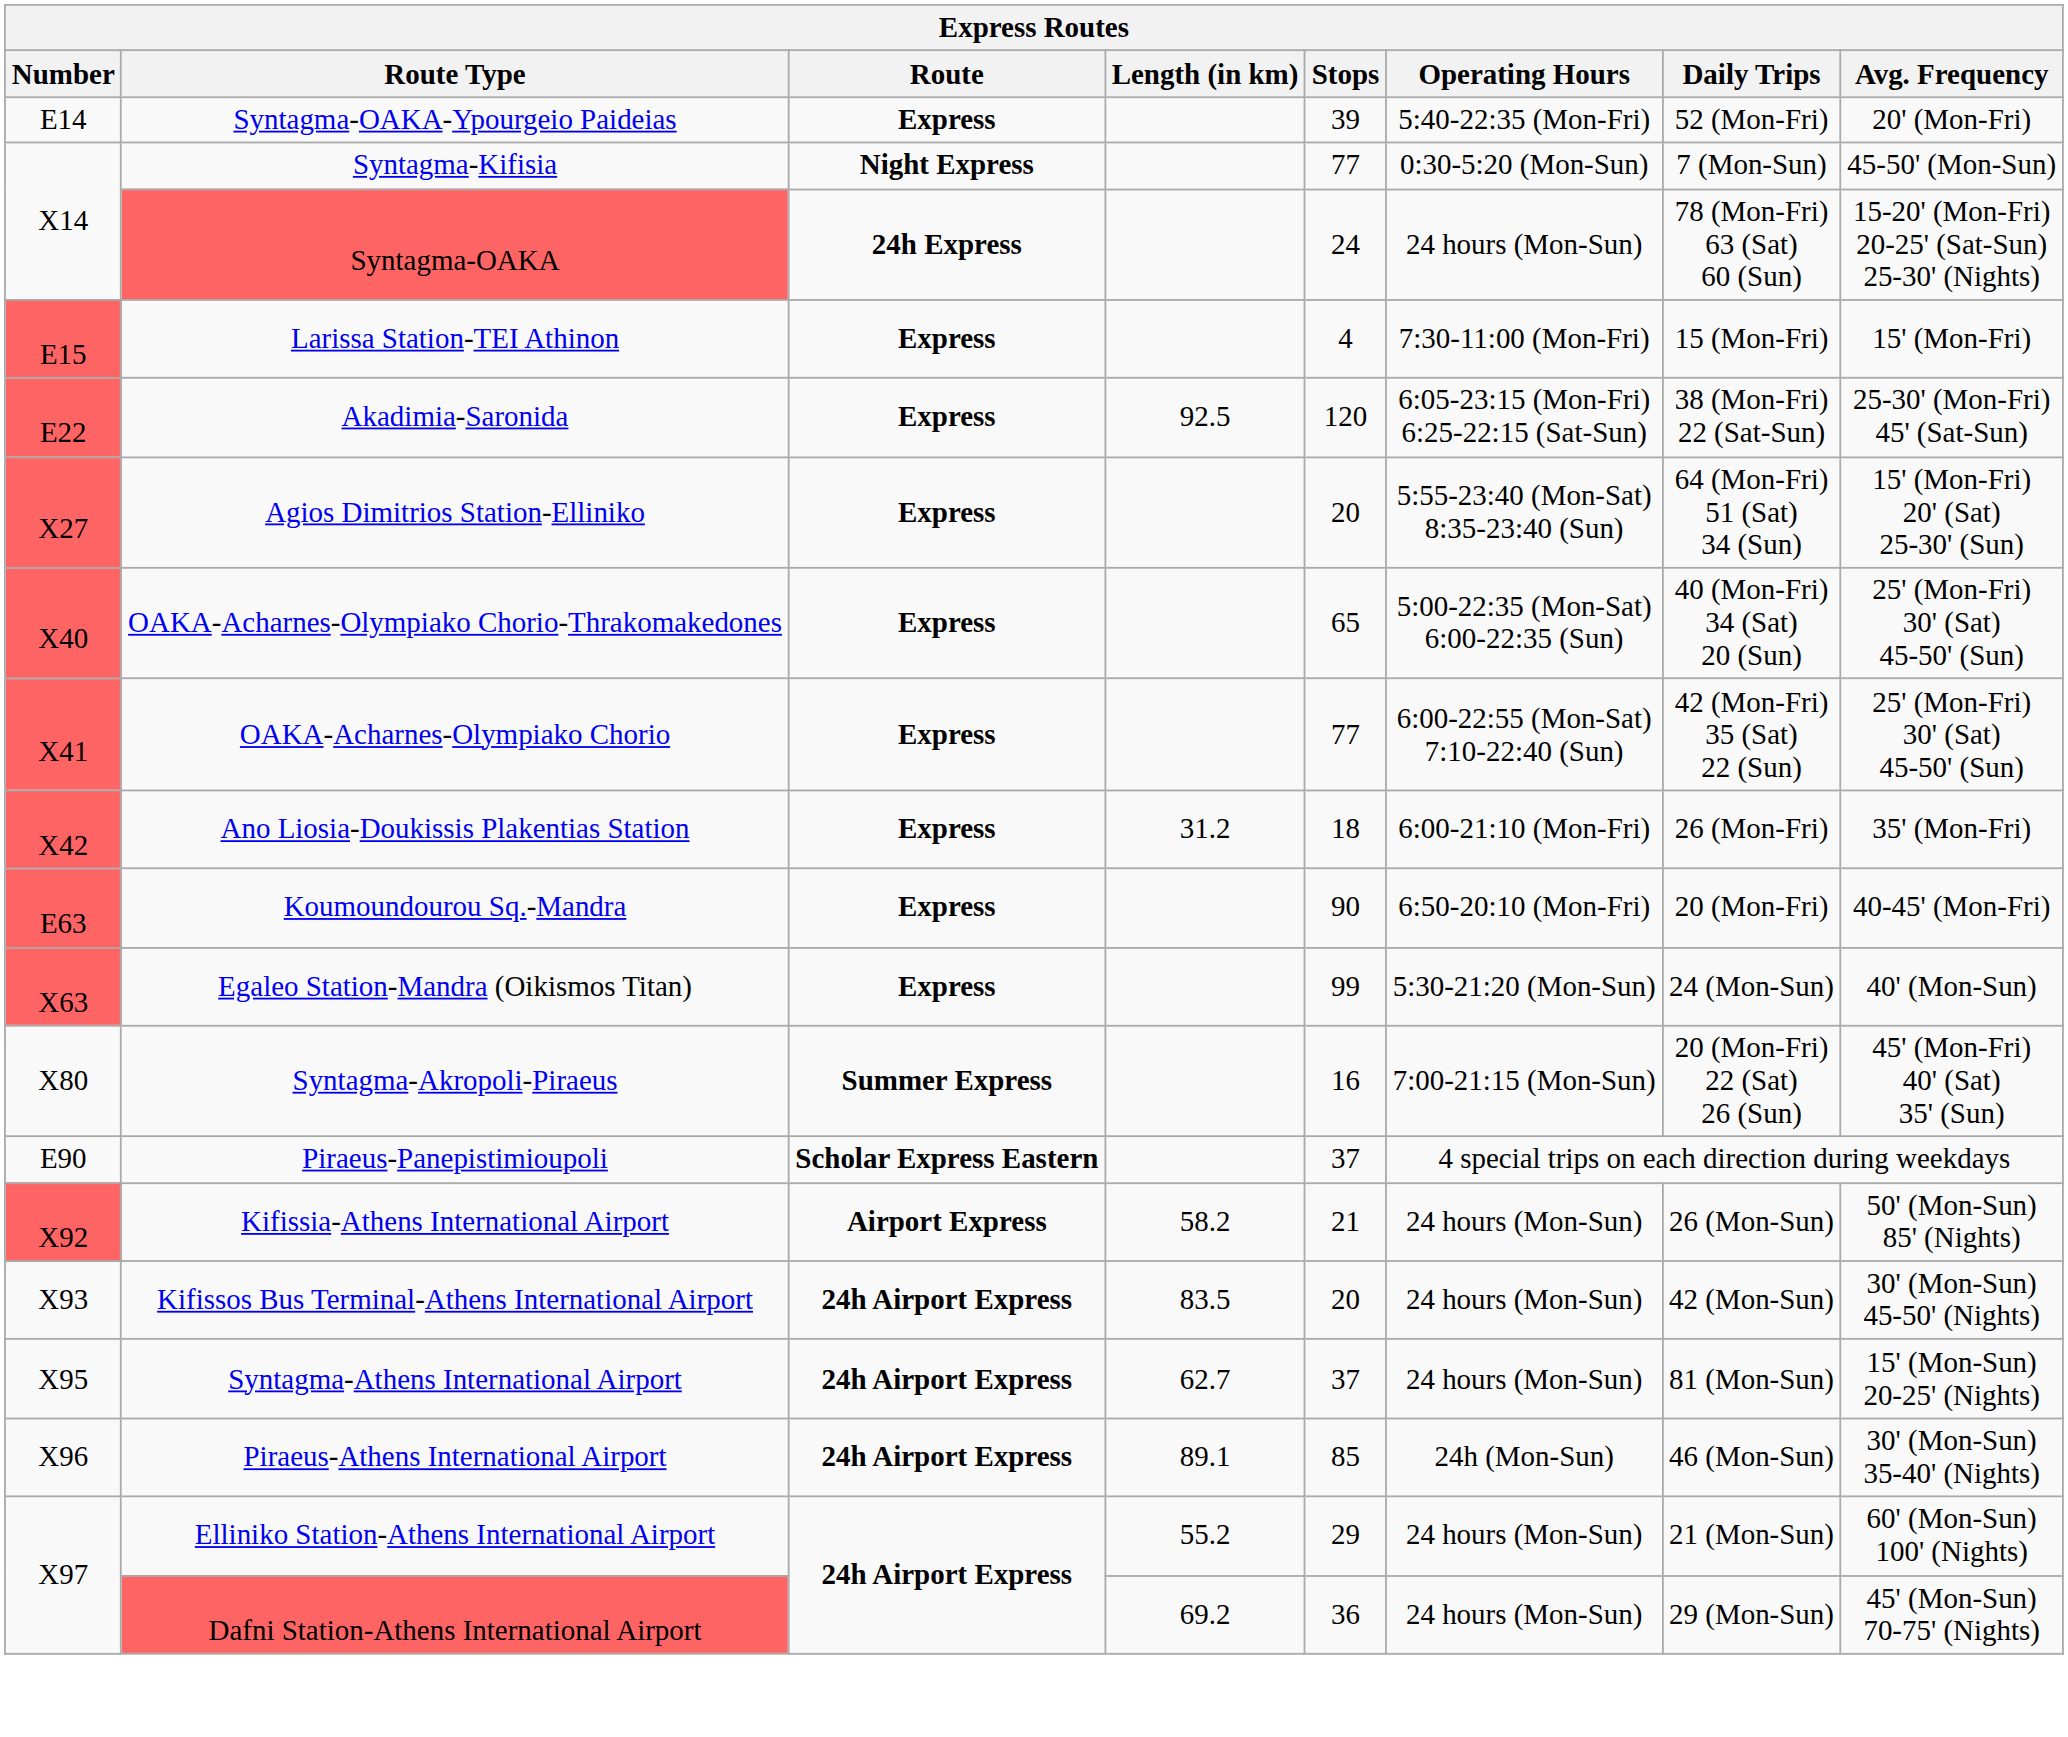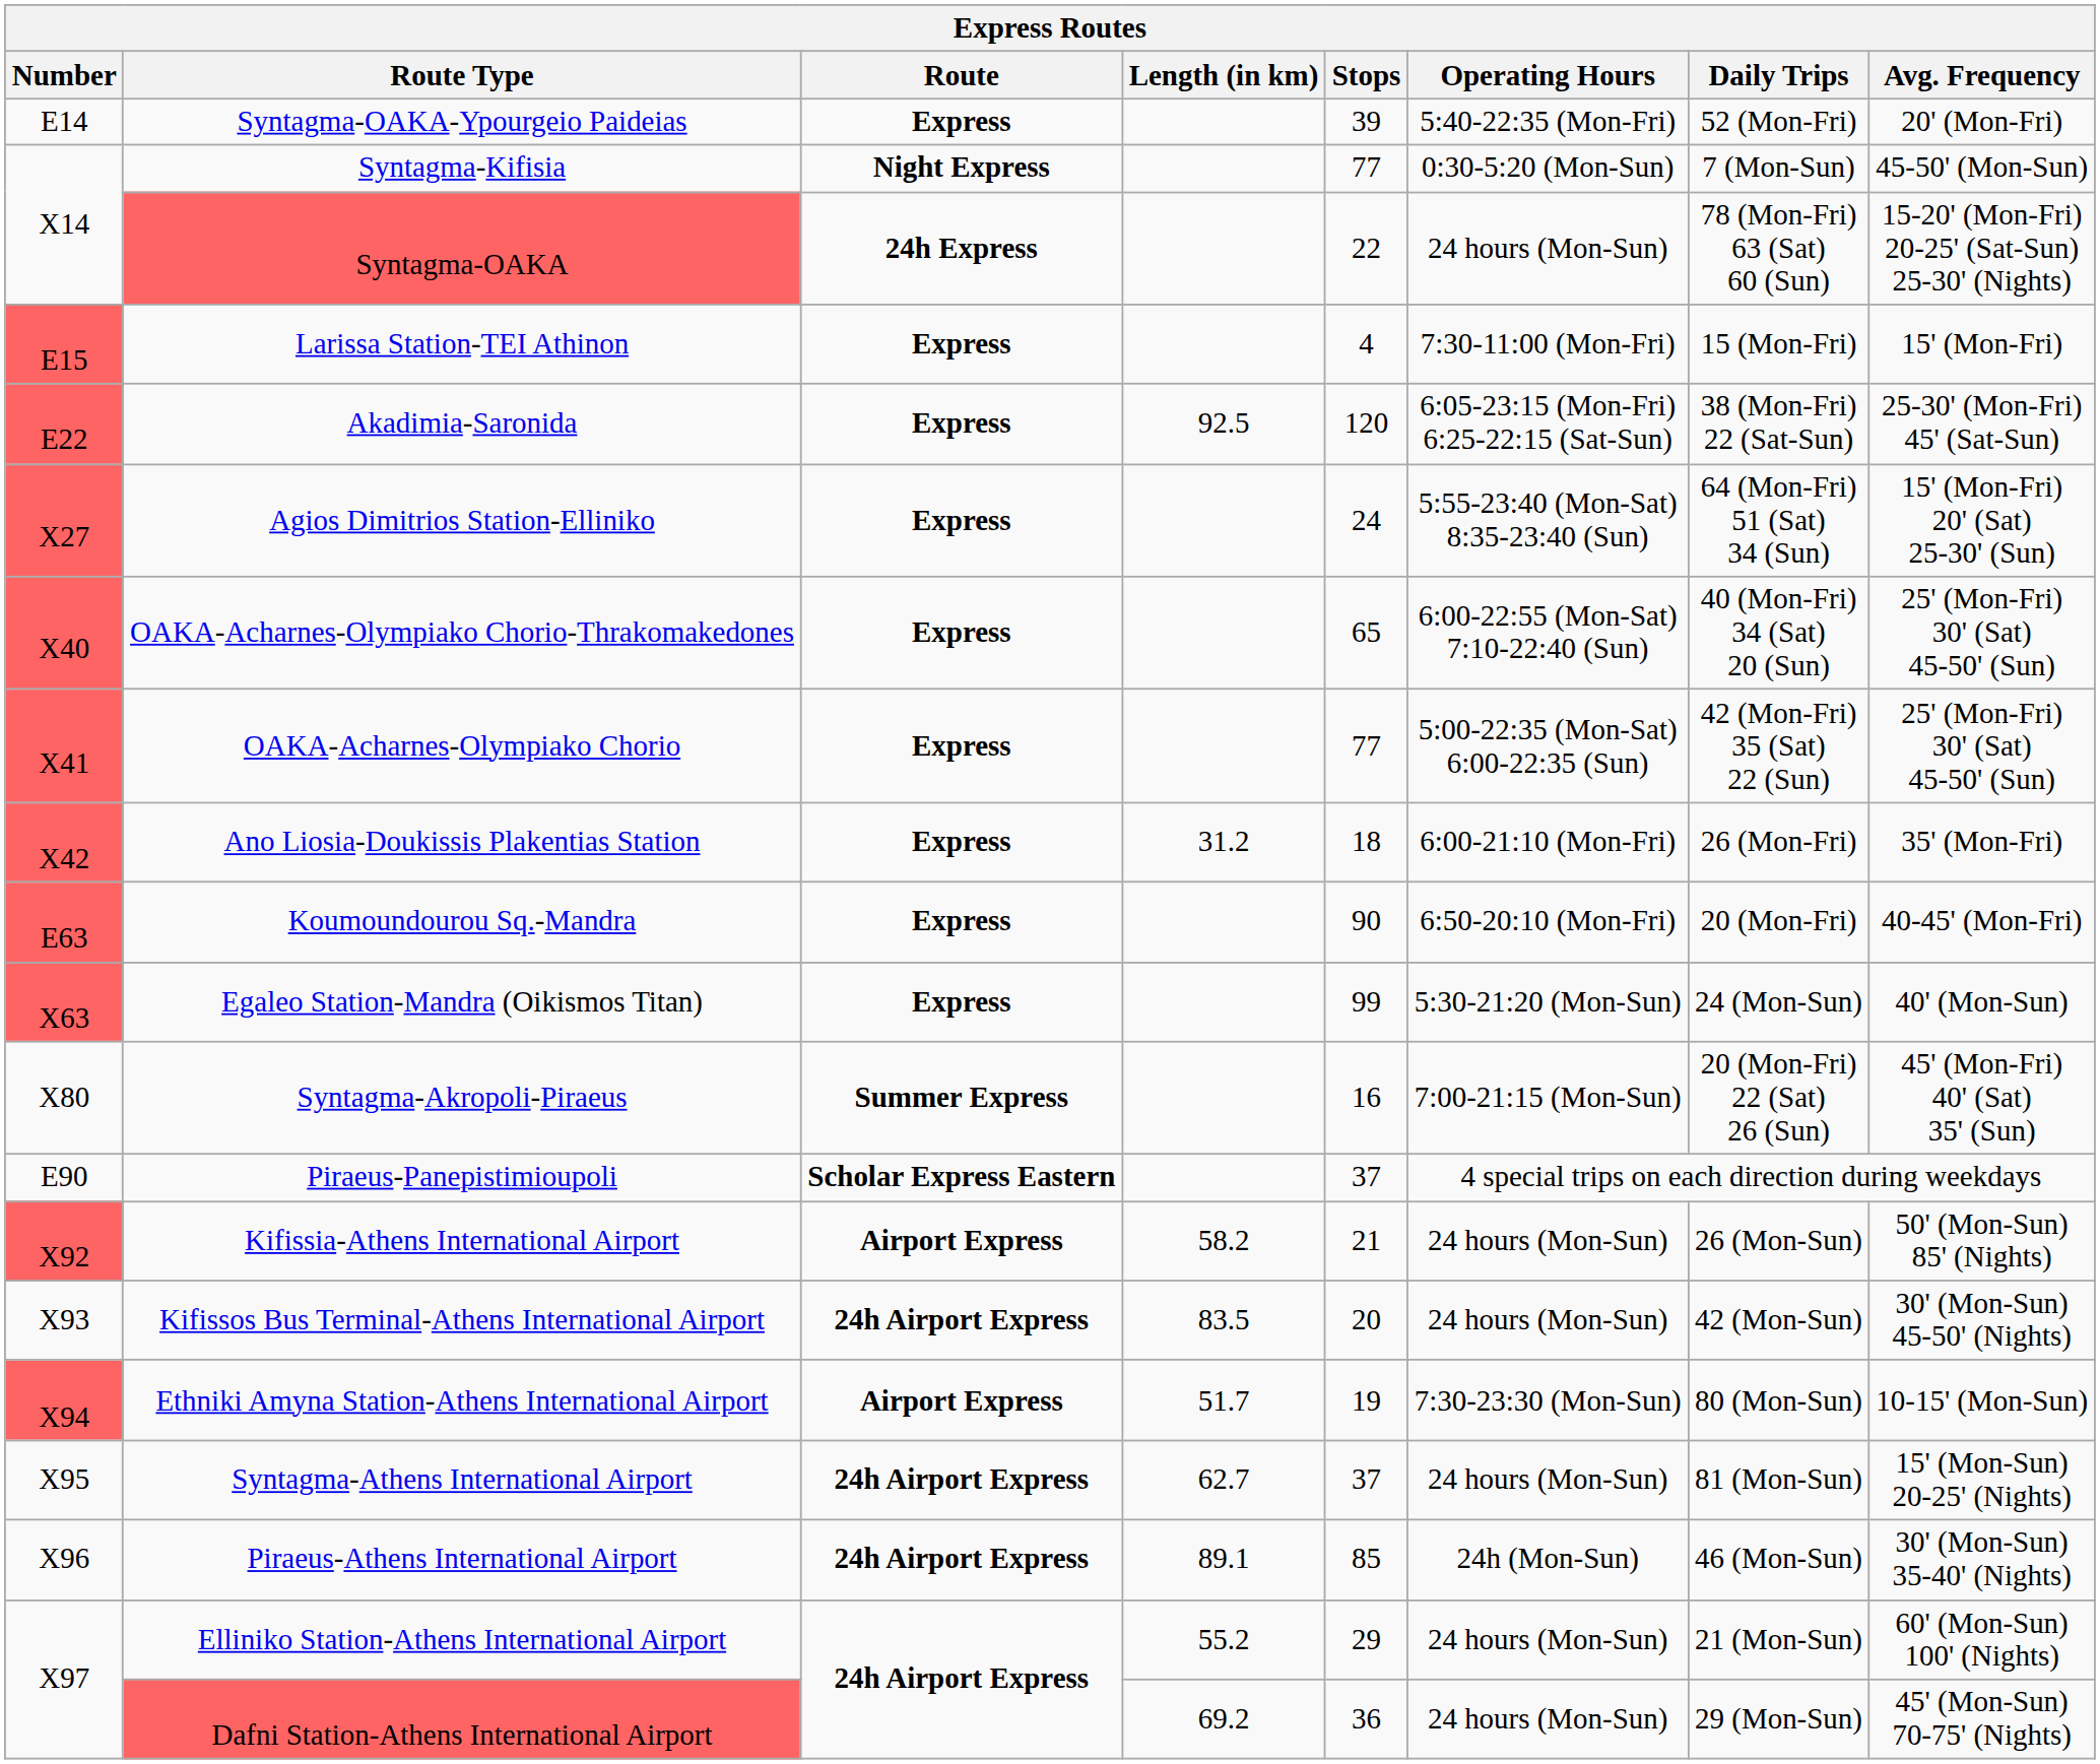 <table cellpadding="5" style="margin:0 auto; text-align:center;"  class="mw-collapsible mw-collapsed wikitable">
 <tr>
 <th colspan="8">Express Routes</th>
 </tr>
 <tr>
 <th>Number</th>
 <th>Route Type</th>
 <th>Route</th>
 <th>Length (in km)</th>
 <th>Stops</th>
 <th>Operating Hours</th>
 <th>Daily Trips</th>
 <th>Avg. Frequency</th>
 </tr>
 <tr>
 <td>E14</td>
 <td><a href='#'>Syntagma</a>-<a href='#'>OAKA</a>-<a href='#'>Ypourgeio Paideias</a></td>
 <td><span><strong>Express</strong></span></td>
 <td></td>
 <td>39</td>
 <td>5:40-22:35 (Mon-Fri)</td>
 <td>52 (Mon-Fri)</td>
 <td>20' (Mon-Fri)</td>
 </tr>
 <tr>
 <td rowspan="2">X14</td>
 <td><a href='#'>Syntagma</a>-<a href='#'>Kifisia</a></td>
 <td><span><strong>Night Express</strong></span></td>
 <td></td>
 <td>77</td>
 <td>0:30-5:20 (Mon-Sun)</td>
 <td>7 (Mon-Sun)</td>
 <td>45-50' (Mon-Sun)</td>
 </tr>
 <tr>
 <td style="background:#ff6464;"><br>Syntagma-OAKA</td>
 <td><span><strong>24h Express</strong></span></td>
 <td></td>
-<td>24</td>
+<td>22</td>
 <td>24 hours (Mon-Sun)</td>
 <td>78 (Mon-Fri)<br>63 (Sat)<br>60 (Sun)</td>
 <td>15-20' (Mon-Fri)<br>20-25' (Sat-Sun)<br>25-30' (Nights)</td>
 </tr>
 <tr>
 <td style="background:#ff6464;"><br>E15</td>
 <td><a href='#'>Larissa Station</a>-<a href='#'>TEI Athinon</a></td>
 <td><span><strong>Express</strong></span></td>
 <td></td>
 <td>4</td>
 <td>7:30-11:00 (Mon-Fri)</td>
 <td>15 (Mon-Fri)</td>
 <td>15' (Mon-Fri)</td>
 </tr>
 <tr>
 <td style="background:#ff6464;"><br>E22</td>
 <td><a href='#'>Akadimia</a>-<a href='#'>Saronida</a></td>
 <td><span><strong>Express</strong></span></td>
 <td>92.5</td>
 <td>120</td>
 <td>6:05-23:15 (Mon-Fri)<br>6:25-22:15 (Sat-Sun)</td>
 <td>38 (Mon-Fri)<br>22 (Sat-Sun)</td>
 <td>25-30' (Mon-Fri)<br>45' (Sat-Sun)</td>
 </tr>
 <tr>
 <td style="background:#ff6464;"><br>X27</td>
 <td><a href='#'>Agios Dimitrios Station</a>-<a href='#'>Elliniko</a></td>
 <td><span><strong>Express</strong></span></td>
 <td></td>
-<td>20</td>
+<td>24</td>
 <td>5:55-23:40 (Mon-Sat)<br>8:35-23:40 (Sun)</td>
 <td>64 (Mon-Fri)<br>51 (Sat)<br>34 (Sun)</td>
 <td>15' (Mon-Fri)<br>20' (Sat)<br>25-30' (Sun)</td>
 </tr>
 <tr>
 <td style="background:#ff6464;"><br>X40</td>
 <td><a href='#'>OAKA</a>-<a href='#'>Acharnes</a>-<a href='#'>Olympiako Chorio</a>-<a href='#'>Thrakomakedones</a></td>
 <td><span><strong>Express</strong></span></td>
 <td></td>
 <td>65</td>
-<td>5:00-22:35 (Mon-Sat)<br>6:00-22:35 (Sun)</td>
+<td>6:00-22:55 (Mon-Sat)<br>7:10-22:40 (Sun)</td>
 <td>40 (Mon-Fri)<br>34 (Sat)<br>20 (Sun)</td>
 <td>25' (Mon-Fri)<br>30' (Sat)<br>45-50' (Sun)</td>
 </tr>
 <tr>
 <td style="background:#ff6464;"><br>X41</td>
 <td><a href='#'>OAKA</a>-<a href='#'>Acharnes</a>-<a href='#'>Olympiako Chorio</a></td>
 <td><span><strong>Express</strong></span></td>
 <td></td>
 <td>77</td>
-<td>6:00-22:55 (Mon-Sat)<br>7:10-22:40 (Sun)</td>
+<td>5:00-22:35 (Mon-Sat)<br>6:00-22:35 (Sun)</td>
 <td>42 (Mon-Fri)<br>35 (Sat)<br>22 (Sun)</td>
 <td>25' (Mon-Fri)<br>30' (Sat)<br>45-50' (Sun)</td>
 </tr>
 <tr>
 <td style="background:#ff6464;"><br>X42</td>
 <td><a href='#'>Ano Liosia</a>-<a href='#'>Doukissis Plakentias Station</a></td>
 <td><span><strong>Express</strong></span></td>
 <td>31.2</td>
 <td>18</td>
 <td>6:00-21:10 (Mon-Fri)</td>
 <td>26 (Mon-Fri)</td>
 <td>35' (Mon-Fri)</td>
 </tr>
 <tr>
 <td style="background:#ff6464;"><br>E63</td>
 <td><a href='#'>Koumoundourou Sq.</a>-<a href='#'>Mandra</a></td>
 <td><span><strong>Express</strong></span></td>
 <td></td>
 <td>90</td>
 <td>6:50-20:10 (Mon-Fri)</td>
 <td>20 (Mon-Fri)</td>
 <td>40-45' (Mon-Fri)</td>
 </tr>
 <tr>
 <td style="background:#ff6464;"><br>X63</td>
 <td><a href='#'>Egaleo Station</a>-<a href='#'>Mandra</a> (Oikismos Titan)</td>
 <td><span><strong>Express</strong></span></td>
 <td></td>
 <td>99</td>
 <td>5:30-21:20 (Mon-Sun)</td>
 <td>24 (Mon-Sun)</td>
 <td>40' (Mon-Sun)</td>
 </tr>
 <tr>
 <td>X80</td>
 <td><a href='#'>Syntagma</a>-<a href='#'>Akropoli</a>-<a href='#'>Piraeus</a></td>
 <td><span><strong>Summer Express</strong></span></td>
 <td></td>
 <td>16</td>
 <td>7:00-21:15 (Mon-Sun)</td>
 <td>20 (Mon-Fri)<br>22 (Sat)<br>26 (Sun)</td>
 <td>45' (Mon-Fri)<br>40' (Sat)<br>35' (Sun)</td>
 </tr>
 <tr>
 <td>E90</td>
 <td><a href='#'>Piraeus</a>-<a href='#'>Panepistimioupoli</a></td>
 <td><span><strong>Scholar Express Eastern</strong></span></td>
 <td></td>
 <td>37</td>
 <td colspan="3">4 special trips on each direction during weekdays</td>
 </tr>
 <tr>
 <td style="background:#ff6464;"><br>X92</td>
 <td><a href='#'>Kifissia</a>-<a href='#'>Athens International Airport</a></td>
 <td><span><strong>Airport Express</strong></span></td>
 <td>58.2</td>
 <td>21</td>
 <td>24 hours (Mon-Sun)</td>
 <td>26 (Mon-Sun)</td>
 <td>50' (Mon-Sun)<br>85' (Nights)</td>
 </tr>
 <tr>
 <td>X93</td>
 <td><a href='#'>Kifissos Bus Terminal</a>-<a href='#'>Athens International Airport</a></td>
 <td><span><strong>24h Airport Express</strong></span></td>
 <td>83.5</td>
 <td>20</td>
 <td>24 hours (Mon-Sun)</td>
 <td>42 (Mon-Sun)</td>
 <td>30' (Mon-Sun)<br>45-50' (Nights)</td>
 </tr>
 <tr>
+<td style="background:#ff6464;"><br>X94</td>
+<td><a href='#'>Ethniki Amyna Station</a>-<a href='#'>Athens International Airport</a></td>
+<td><span><strong>Airport Express</strong></span></td>
+<td>51.7</td>
+<td>19</td>
+<td>7:30-23:30 (Mon-Sun)</td>
+<td>80 (Mon-Sun)</td>
+<td>10-15' (Mon-Sun)</td>
+</tr>
+<tr>
 <td>X95</td>
 <td><a href='#'>Syntagma</a>-<a href='#'>Athens International Airport</a></td>
 <td><span><strong>24h Airport Express</strong></span></td>
 <td>62.7</td>
 <td>37</td>
 <td>24 hours (Mon-Sun)</td>
 <td>81 (Mon-Sun)</td>
 <td>15' (Mon-Sun)<br>20-25' (Nights)</td>
 </tr>
 <tr>
 <td>X96</td>
 <td><a href='#'>Piraeus</a>-<a href='#'>Athens International Airport</a></td>
 <td><span><strong>24h Airport Express</strong></span></td>
 <td>89.1</td>
 <td>85</td>
 <td>24h (Mon-Sun)</td>
 <td>46 (Mon-Sun)</td>
 <td>30' (Mon-Sun)<br>35-40' (Nights)</td>
 </tr>
 <tr>
 <td rowspan="2">X97</td>
 <td><a href='#'>Elliniko Station</a>-<a href='#'>Athens International Airport</a></td>
 <td rowspan="2"><span><strong>24h Airport Express</strong></span></td>
 <td>55.2</td>
 <td>29</td>
 <td>24 hours (Mon-Sun)</td>
 <td>21 (Mon-Sun)</td>
 <td>60' (Mon-Sun)<br>100' (Nights)</td>
 </tr>
 <tr>
 <td style="background:#ff6464;"><br>Dafni Station-Athens International Airport</td>
 <td>69.2</td>
 <td>36</td>
 <td>24 hours (Mon-Sun)</td>
 <td>29 (Mon-Sun)</td>
 <td>45' (Mon-Sun)<br>70-75' (Nights)</td>
 </tr>
 </table>
